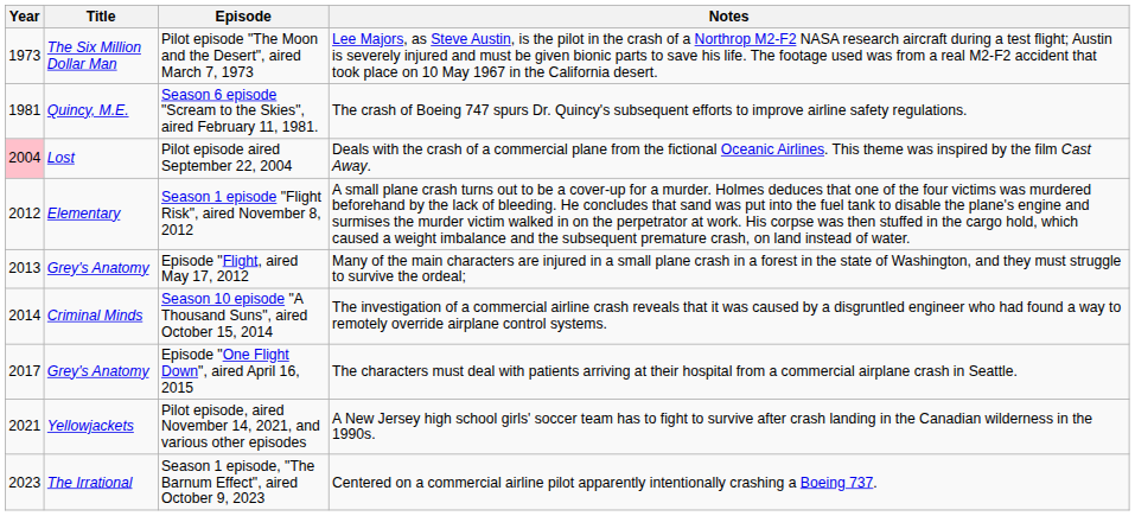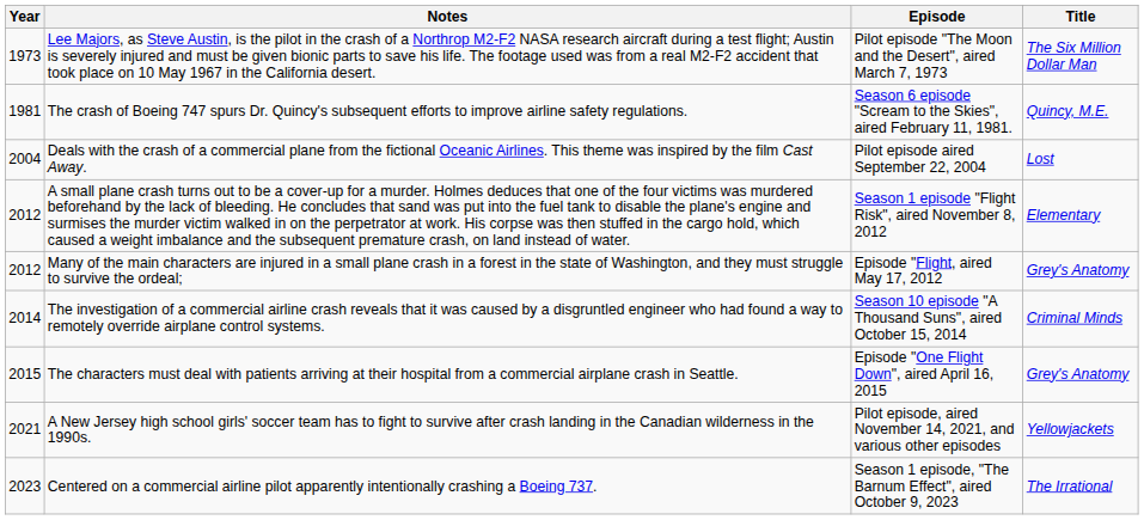 <table class="wikitable sortable">
 <tr>
 <th>Year</th>
+<th class="unsortable">Notes</th>
+<th>Episode</th>
 <th>Title</th>
-<th>Episode</th>
-<th class="unsortable">Notes</th>
 </tr>
 <tr>
 <td>1973</td>
+<td><a href='#'>Lee Majors</a>, as <a href='#'>Steve Austin</a>, is the pilot in the crash of a <a href='#'>Northrop M2-F2</a> NASA research aircraft during a test flight; Austin is severely injured and must be given bionic parts to save his life. The footage used was from a real M2-F2 accident that took place on 10 May 1967 in the California desert.</td>
+<td>Pilot episode "The Moon and the Desert", aired March 7, 1973</td>
 <td><em><a href='#'>The Six Million Dollar Man</a></em></td>
-<td>Pilot episode "The Moon and the Desert", aired March 7, 1973</td>
-<td><a href='#'>Lee Majors</a>, as <a href='#'>Steve Austin</a>, is the pilot in the crash of a <a href='#'>Northrop M2-F2</a> NASA research aircraft during a test flight; Austin is severely injured and must be given bionic parts to save his life. The footage used was from a real M2-F2 accident that took place on 10 May 1967 in the California desert.</td>
 </tr>
 <tr>
 <td>1981</td>
+<td>The crash of Boeing 747 spurs Dr. Quincy's subsequent efforts to improve airline safety regulations.</td>
+<td><a href='#'>Season 6 episode</a> "Scream to the Skies", aired February 11, 1981.</td>
 <td><em><a href='#'>Quincy, M.E.</a></em></td>
-<td><a href='#'>Season 6 episode</a> "Scream to the Skies", aired February 11, 1981.</td>
-<td>The crash of Boeing 747 spurs Dr. Quincy's subsequent efforts to improve airline safety regulations.</td>
 </tr>
 <tr>
-<td style="background: pink;">2004</td>
+<td>2004</td>
+<td>Deals with the crash of a commercial plane from the fictional <a href='#'>Oceanic Airlines</a>. This theme was inspired by the film <em>Cast Away</em>.</td>
+<td>Pilot episode aired September 22, 2004</td>
 <td><em><a href='#'>Lost</a></em></td>
-<td>Pilot episode aired September 22, 2004</td>
-<td>Deals with the crash of a commercial plane from the fictional <a href='#'>Oceanic Airlines</a>. This theme was inspired by the film <em>Cast Away</em>.</td>
 </tr>
 <tr>
 <td>2012</td>
+<td>A small plane crash turns out to be a cover-up for a murder. Holmes deduces that one of the four victims was murdered beforehand by the lack of bleeding. He concludes that sand was put into the fuel tank to disable the plane's engine and surmises the murder victim walked in on the perpetrator at work. His corpse was then stuffed in the cargo hold, which caused a weight imbalance and the subsequent premature crash, on land instead of water.</td>
+<td><a href='#'>Season 1 episode</a> "Flight Risk", aired November 8, 2012</td>
 <td><em><a href='#'>Elementary</a></em></td>
-<td><a href='#'>Season 1 episode</a> "Flight Risk", aired November 8, 2012</td>
-<td>A small plane crash turns out to be a cover-up for a murder. Holmes deduces that one of the four victims was murdered beforehand by the lack of bleeding. He concludes that sand was put into the fuel tank to disable the plane's engine and surmises the murder victim walked in on the perpetrator at work. His corpse was then stuffed in the cargo hold, which caused a weight imbalance and the subsequent premature crash, on land instead of water.</td>
 </tr>
 <tr>
-<td>2013</td>
+<td>2012</td>
+<td>Many of the main characters are injured in a small plane crash in a forest in the state of Washington, and they must struggle to survive the ordeal;</td>
+<td>Episode "<a href='#'>Flight</a>, aired May 17, 2012</td>
 <td><em><a href='#'>Grey's Anatomy</a></em></td>
-<td>Episode "<a href='#'>Flight</a>, aired May 17, 2012</td>
-<td>Many of the main characters are injured in a small plane crash in a forest in the state of Washington, and they must struggle to survive the ordeal;</td>
 </tr>
 <tr>
 <td>2014</td>
+<td>The investigation of a commercial airline crash reveals that it was caused by a disgruntled engineer who had found a way to remotely override airplane control systems.</td>
+<td><a href='#'>Season 10 episode</a> "A Thousand Suns", aired October 15, 2014</td>
 <td><em><a href='#'>Criminal Minds</a></em></td>
-<td><a href='#'>Season 10 episode</a> "A Thousand Suns", aired October 15, 2014</td>
-<td>The investigation of a commercial airline crash reveals that it was caused by a disgruntled engineer who had found a way to remotely override airplane control systems.</td>
 </tr>
 <tr>
-<td>2017</td>
+<td>2015</td>
+<td>The characters must deal with patients arriving at their hospital from a commercial airplane crash in Seattle.</td>
+<td>Episode "<a href='#'>One Flight Down</a>", aired April 16, 2015</td>
 <td><em><a href='#'>Grey's Anatomy</a></em></td>
-<td>Episode "<a href='#'>One Flight Down</a>", aired April 16, 2015</td>
-<td>The characters must deal with patients arriving at their hospital from a commercial airplane crash in Seattle.</td>
 </tr>
 <tr>
 <td>2021</td>
+<td>A New Jersey high school girls' soccer team has to fight to survive after crash landing in the Canadian wilderness in the 1990s.</td>
+<td>Pilot episode, aired November 14, 2021, and various other episodes</td>
 <td><em><a href='#'>Yellowjackets</a></em></td>
-<td>Pilot episode, aired November 14, 2021, and various other episodes</td>
-<td>A New Jersey high school girls' soccer team has to fight to survive after crash landing in the Canadian wilderness in the 1990s.</td>
 </tr>
 <tr>
 <td>2023</td>
+<td>Centered on a commercial airline pilot apparently intentionally crashing a <a href='#'>Boeing 737</a>.</td>
+<td>Season 1 episode, "The Barnum Effect", aired October 9, 2023</td>
 <td><em><a href='#'>The Irrational</a></em></td>
-<td>Season 1 episode, "The Barnum Effect", aired October 9, 2023</td>
-<td>Centered on a commercial airline pilot apparently intentionally crashing a <a href='#'>Boeing 737</a>.</td>
 </tr>
 </table>
